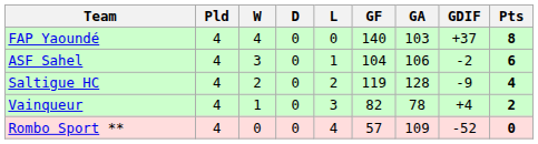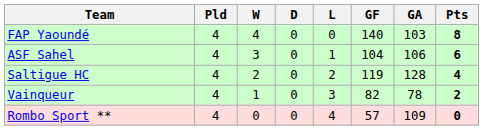 <table class=wikitable style="text-align:center" width=500>
 <tr>
 <th width=25%>Team</th>
 <th width=5%>Pld</th>
 <th width=5%>W</th>
 <th width=5%>D</th>
 <th width=5%>L</th>
 <th width=5%>GF</th>
 <th width=5%>GA</th>
-<th width=5%>GDIF</th>
 <th width=5%>Pts</th>
 </tr>
 <tr bgcolor=#ccffcc>
 <td align="left"> <a href='#'>FAP Yaoundé</a></td>
 <td>4</td>
 <td>4</td>
 <td>0</td>
 <td>0</td>
 <td>140</td>
 <td>103</td>
-<td>+37</td>
 <td><strong>8</strong></td>
 </tr>
 <tr bgcolor=#ccffcc>
 <td align="left"> <a href='#'>ASF Sahel</a></td>
 <td>4</td>
 <td>3</td>
 <td>0</td>
 <td>1</td>
 <td>104</td>
 <td>106</td>
-<td>-2</td>
 <td><strong>6</strong></td>
 </tr>
 <tr bgcolor=#ccffcc>
 <td align="left"> <a href='#'>Saltigue HC</a></td>
 <td>4</td>
 <td>2</td>
 <td>0</td>
 <td>2</td>
 <td>119</td>
 <td>128</td>
-<td>-9</td>
 <td><strong>4</strong></td>
 </tr>
 <tr bgcolor=#ccffcc>
 <td align="left"> <a href='#'>Vainqueur</a></td>
 <td>4</td>
 <td>1</td>
 <td>0</td>
 <td>3</td>
 <td>82</td>
 <td>78</td>
-<td>+4</td>
 <td><strong>2</strong></td>
 </tr>
 <tr bgcolor=#ffdddd>
 <td align="left"> <a href='#'>Rombo Sport</a> **</td>
 <td>4</td>
 <td>0</td>
 <td>0</td>
 <td>4</td>
 <td>57</td>
 <td>109</td>
-<td>-52</td>
 <td><strong>0</strong></td>
 </tr>
 </table>
